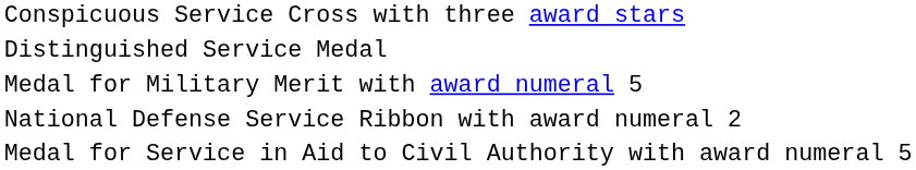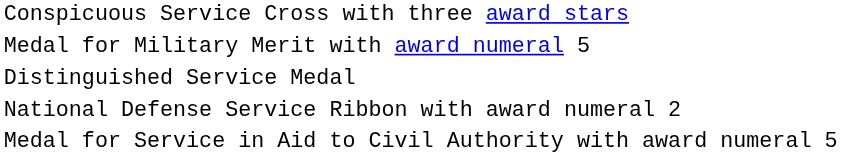 <table>
 <tr>
 <td></td>
 <td>Conspicuous Service Cross with three <a href='#'>award stars</a></td>
 </tr>
 <tr>
 <td></td>
-<td>Distinguished Service Medal</td>
+<td>Medal for Military Merit with <a href='#'>award numeral</a> 5</td>
 </tr>
 <tr>
 <td></td>
-<td>Medal for Military Merit with <a href='#'>award numeral</a> 5</td>
+<td>Distinguished Service Medal</td>
 </tr>
 <tr>
 <td></td>
 <td>National Defense Service Ribbon with award numeral 2</td>
 </tr>
 <tr>
 <td></td>
 <td>Medal for Service in Aid to Civil Authority with award numeral 5</td>
 </tr>
 </table>
